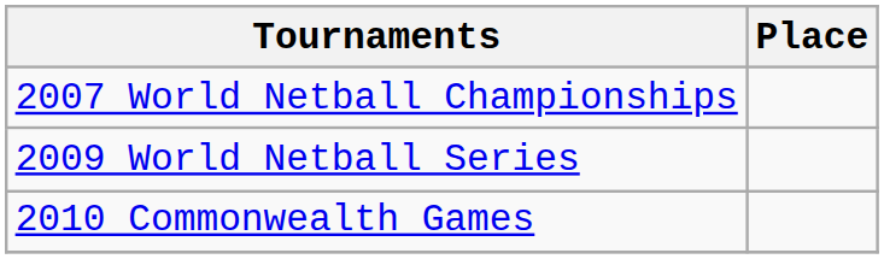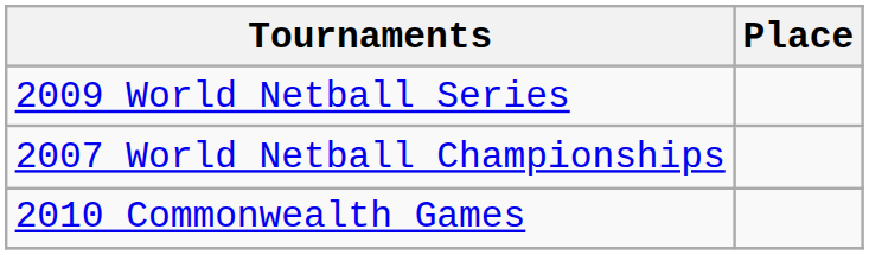 <table class="wikitable collapsible">
 <tr>
 <th>Tournaments</th>
 <th>Place</th>
 </tr>
 <tr>
-<td><a href='#'>2007 World Netball Championships</a></td>
+<td><a href='#'>2009 World Netball Series</a></td>
 <td></td>
 </tr>
 <tr>
-<td><a href='#'>2009 World Netball Series</a></td>
+<td><a href='#'>2007 World Netball Championships</a></td>
 <td></td>
 </tr>
 <tr>
 <td><a href='#'>2010 Commonwealth Games</a></td>
 <td></td>
 </tr>
 <tr>
 </tr>
 </table>
